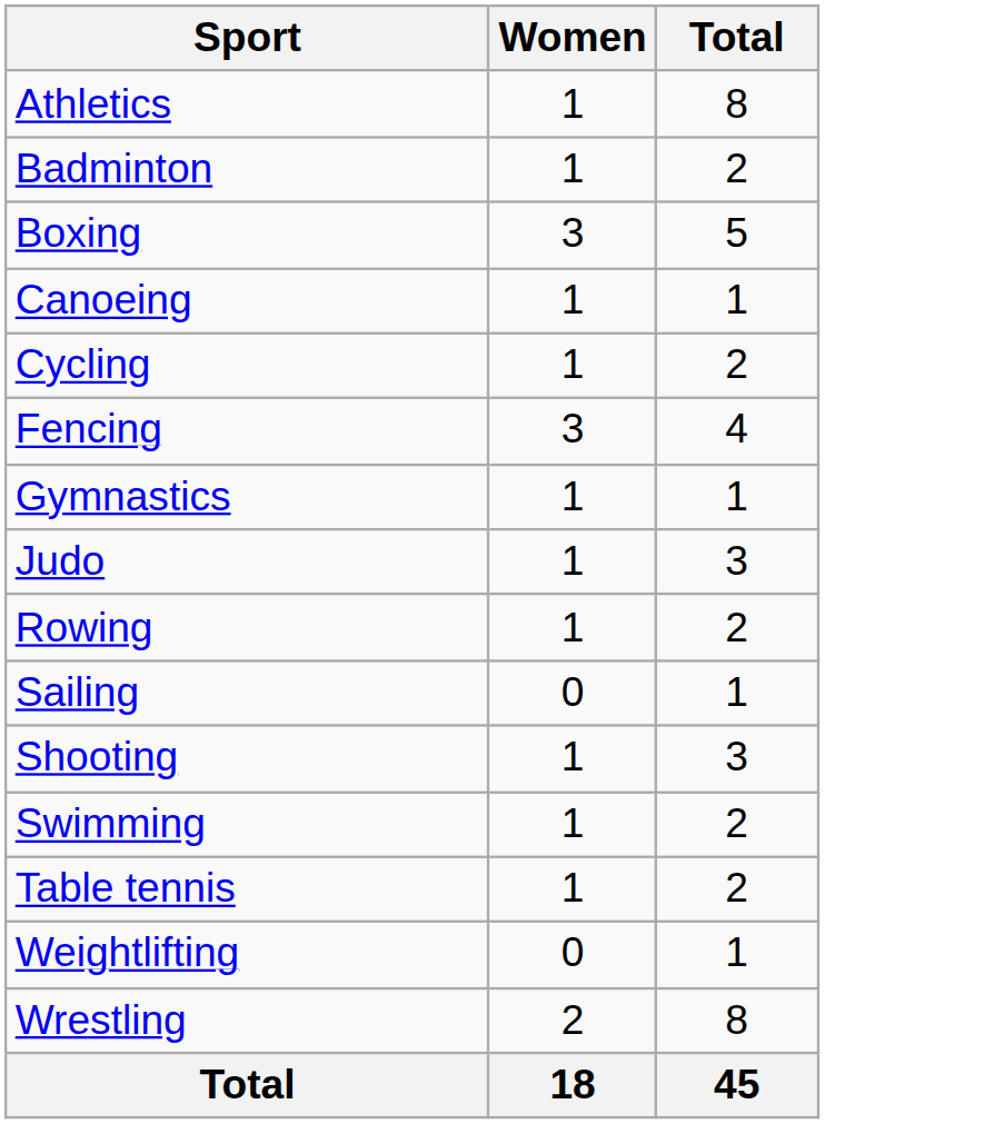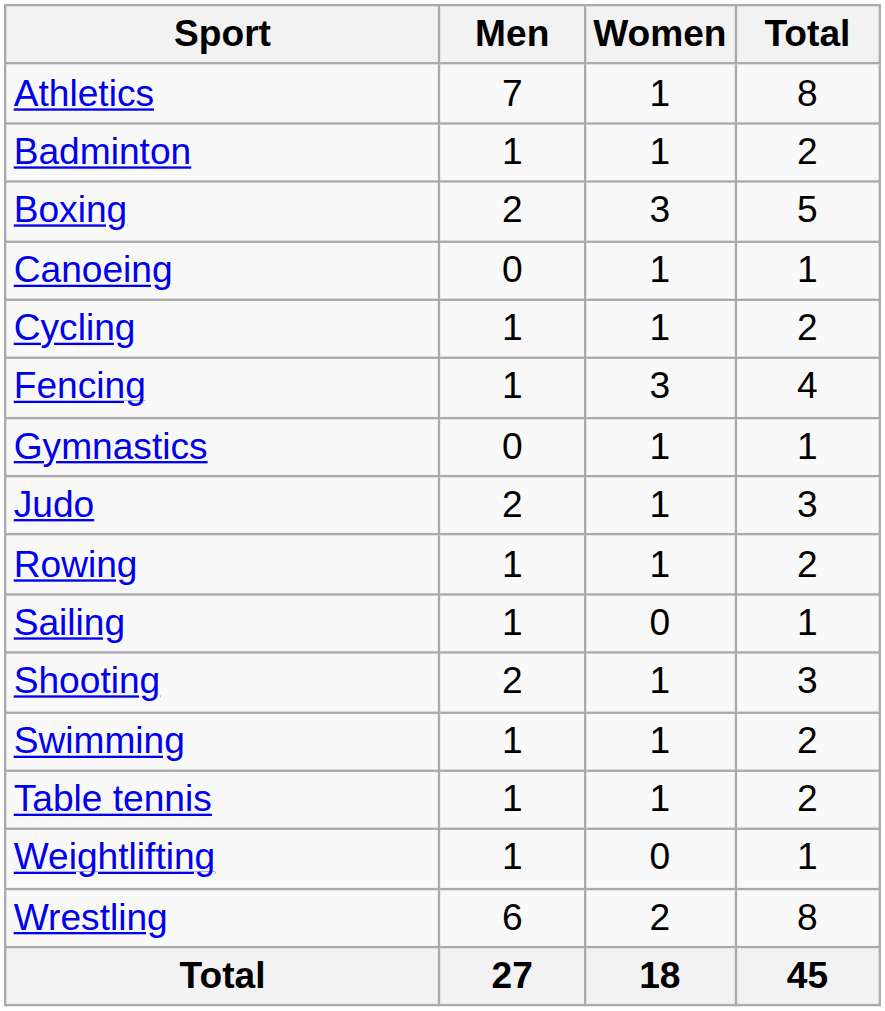 <table class="wikitable sortable" style="text-align:center;">
 <tr>
 <th width=180>Sport</th>
+<th width=55>Men</th>
 <th width=55>Women</th>
 <th width=55>Total</th>
 </tr>
 <tr>
 <td align=left><a href='#'>Athletics</a></td>
+<td>7</td>
 <td>1</td>
 <td>8</td>
 </tr>
 <tr>
 <td align=left><a href='#'>Badminton</a></td>
 <td>1</td>
+<td>1</td>
 <td>2</td>
 </tr>
 <tr>
 <td align=left><a href='#'>Boxing</a></td>
+<td>2</td>
 <td>3</td>
 <td>5</td>
 </tr>
 <tr>
 <td align=left><a href='#'>Canoeing</a></td>
+<td>0</td>
 <td>1</td>
 <td>1</td>
 </tr>
 <tr>
 <td align=left><a href='#'>Cycling</a></td>
 <td>1</td>
+<td>1</td>
 <td>2</td>
 </tr>
 <tr>
 <td align=left><a href='#'>Fencing</a></td>
+<td>1</td>
 <td>3</td>
 <td>4</td>
 </tr>
 <tr>
 <td align=left><a href='#'>Gymnastics</a></td>
+<td>0</td>
 <td>1</td>
 <td>1</td>
 </tr>
 <tr>
 <td align=left><a href='#'>Judo</a></td>
+<td>2</td>
 <td>1</td>
 <td>3</td>
 </tr>
 <tr>
 <td align=left><a href='#'>Rowing</a></td>
 <td>1</td>
+<td>1</td>
 <td>2</td>
 </tr>
 <tr>
 <td align=left><a href='#'>Sailing</a></td>
+<td>1</td>
 <td>0</td>
 <td>1</td>
 </tr>
 <tr>
 <td align=left><a href='#'>Shooting</a></td>
+<td>2</td>
 <td>1</td>
 <td>3</td>
 </tr>
 <tr>
 <td align=left><a href='#'>Swimming</a></td>
 <td>1</td>
+<td>1</td>
 <td>2</td>
 </tr>
 <tr>
 <td align=left><a href='#'>Table tennis</a></td>
 <td>1</td>
+<td>1</td>
 <td>2</td>
 </tr>
 <tr>
 <td align=left><a href='#'>Weightlifting</a></td>
+<td>1</td>
 <td>0</td>
 <td>1</td>
 </tr>
 <tr>
 <td align=left><a href='#'>Wrestling</a></td>
+<td>6</td>
 <td>2</td>
 <td>8</td>
 </tr>
 <tr>
 <th>Total</th>
+<th>27</th>
 <th>18</th>
 <th>45</th>
 </tr>
 </table>
